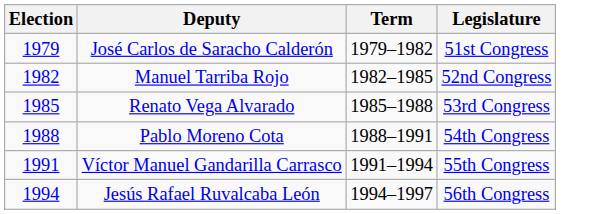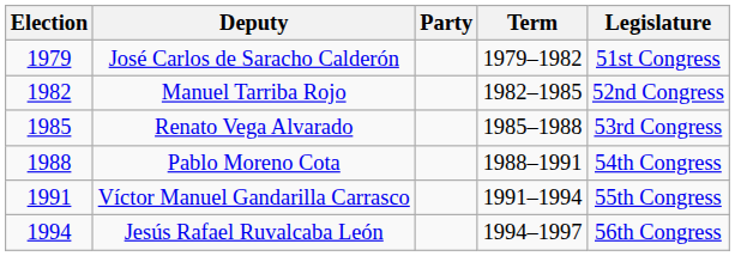 <table class="wikitable sortable" style="text-align: center">
 <tr>
 <th>Election</th>
 <th class="unsortable">Deputy</th>
+<th class="unsortable">Party</th>
 <th class="unsortable">Term</th>
 <th class="unsortable">Legislature</th>
 </tr>
 <tr>
 <td><a href='#'>1979</a></td>
 <td><a href='#'>José Carlos de Saracho Calderón</a></td>
+<td></td>
 <td>1979–1982</td>
 <td><a href='#'>51st Congress</a></td>
 </tr>
 <tr>
 <td><a href='#'>1982</a></td>
 <td><a href='#'>Manuel Tarriba Rojo</a></td>
+<td></td>
 <td>1982–1985</td>
 <td><a href='#'>52nd Congress</a></td>
 </tr>
 <tr>
 <td><a href='#'>1985</a></td>
 <td><a href='#'>Renato Vega Alvarado</a></td>
+<td></td>
 <td>1985–1988</td>
 <td><a href='#'>53rd Congress</a></td>
 </tr>
 <tr>
 <td><a href='#'>1988</a></td>
 <td><a href='#'>Pablo Moreno Cota</a></td>
+<td></td>
 <td>1988–1991</td>
 <td><a href='#'>54th Congress</a></td>
 </tr>
 <tr>
 <td><a href='#'>1991</a></td>
 <td><a href='#'>Víctor Manuel Gandarilla Carrasco</a></td>
+<td></td>
 <td>1991–1994</td>
 <td><a href='#'>55th Congress</a></td>
 </tr>
 <tr>
 <td><a href='#'>1994</a></td>
 <td><a href='#'>Jesús Rafael Ruvalcaba León</a></td>
+<td></td>
 <td>1994–1997</td>
 <td><a href='#'>56th Congress</a></td>
 </tr>
 </table>
